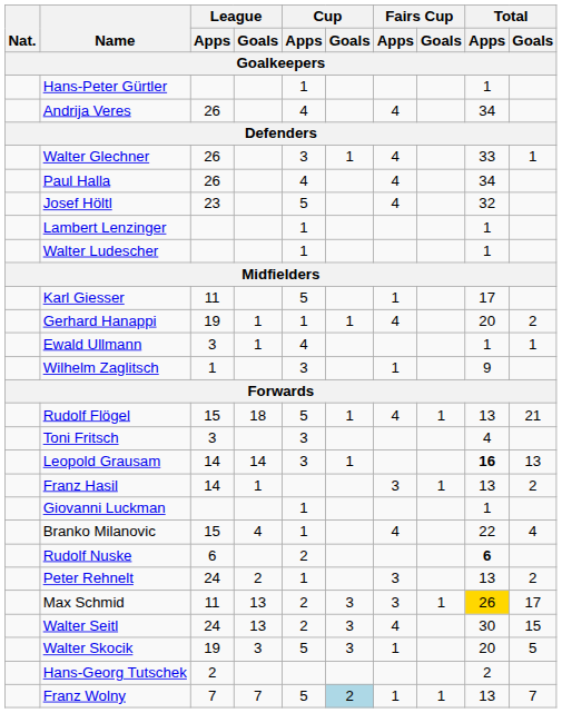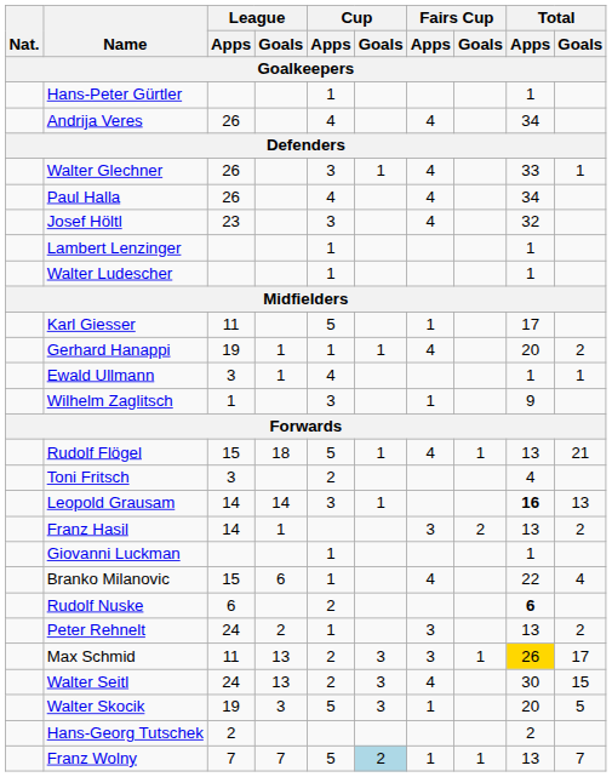 <table class="wikitable" style="text-align:center">
 <tr>
 <th rowspan="2" valign="bottom">Nat.</th>
 <th rowspan="2" valign="bottom">Name</th>
 <th colspan="2" width="85">League</th>
 <th colspan="2" width="85">Cup</th>
 <th colspan="2" width="85">Fairs Cup</th>
 <th colspan="2" width="85">Total</th>
 </tr>
 <tr>
 <th>Apps</th>
 <th>Goals</th>
 <th>Apps</th>
 <th>Goals</th>
 <th>Apps</th>
 <th>Goals</th>
 <th>Apps</th>
 <th>Goals</th>
 </tr>
 <tr>
 <th colspan=15>Goalkeepers</th>
 </tr>
 <tr>
 <td></td>
 <td align="left"><a href='#'>Hans-Peter Gürtler</a></td>
 <td></td>
 <td></td>
 <td>1</td>
 <td></td>
 <td></td>
 <td></td>
 <td>1</td>
 <td></td>
 </tr>
 <tr>
 <td></td>
 <td align="left"><a href='#'>Andrija Veres</a></td>
 <td>26</td>
 <td></td>
 <td>4</td>
 <td></td>
 <td>4</td>
 <td></td>
 <td>34</td>
 <td></td>
 </tr>
 <tr>
 <th colspan=15>Defenders</th>
 </tr>
 <tr>
 <td></td>
 <td align="left"><a href='#'>Walter Glechner</a></td>
 <td>26</td>
 <td></td>
 <td>3</td>
 <td>1</td>
 <td>4</td>
 <td></td>
 <td>33</td>
 <td>1</td>
 </tr>
 <tr>
 <td></td>
 <td align="left"><a href='#'>Paul Halla</a></td>
 <td>26</td>
 <td></td>
 <td>4</td>
 <td></td>
 <td>4</td>
 <td></td>
 <td>34</td>
 <td></td>
 </tr>
 <tr>
 <td></td>
 <td align="left"><a href='#'>Josef Höltl</a></td>
 <td>23</td>
 <td></td>
-<td>5</td>
+<td>3</td>
 <td></td>
 <td>4</td>
 <td></td>
 <td>32</td>
 <td></td>
 </tr>
 <tr>
 <td></td>
 <td align="left"><a href='#'>Lambert Lenzinger</a></td>
 <td></td>
 <td></td>
 <td>1</td>
 <td></td>
 <td></td>
 <td></td>
 <td>1</td>
 <td></td>
 </tr>
 <tr>
 <td></td>
 <td align="left"><a href='#'>Walter Ludescher</a></td>
 <td></td>
 <td></td>
 <td>1</td>
 <td></td>
 <td></td>
 <td></td>
 <td>1</td>
 <td></td>
 </tr>
 <tr>
 <th colspan=15>Midfielders</th>
 </tr>
 <tr>
 <td></td>
 <td align="left"><a href='#'>Karl Giesser</a></td>
 <td>11</td>
 <td></td>
 <td>5</td>
 <td></td>
 <td>1</td>
 <td></td>
 <td>17</td>
 <td></td>
 </tr>
 <tr>
 <td></td>
 <td align="left"><a href='#'>Gerhard Hanappi</a></td>
 <td>19</td>
 <td>1</td>
 <td>1</td>
 <td>1</td>
 <td>4</td>
 <td></td>
 <td>20</td>
 <td>2</td>
 </tr>
 <tr>
 <td></td>
 <td align="left"><a href='#'>Ewald Ullmann</a></td>
 <td>3</td>
 <td>1</td>
 <td>4</td>
 <td></td>
 <td></td>
 <td></td>
 <td>1</td>
 <td>1</td>
 </tr>
 <tr>
 <td></td>
 <td align="left"><a href='#'>Wilhelm Zaglitsch</a></td>
 <td>1</td>
 <td></td>
 <td>3</td>
 <td></td>
 <td>1</td>
 <td></td>
 <td>9</td>
 <td></td>
 </tr>
 <tr>
 <th colspan=15>Forwards</th>
 </tr>
 <tr>
 <td></td>
 <td align="left"><a href='#'>Rudolf Flögel</a></td>
 <td>15</td>
 <td>18</td>
 <td>5</td>
 <td>1</td>
 <td>4</td>
 <td>1</td>
 <td>13</td>
 <td>21</td>
 </tr>
 <tr>
 <td></td>
 <td align="left"><a href='#'>Toni Fritsch</a></td>
 <td>3</td>
 <td></td>
-<td>3</td>
+<td>2</td>
 <td></td>
 <td></td>
 <td></td>
 <td>4</td>
 <td></td>
 </tr>
 <tr>
 <td></td>
 <td align="left"><a href='#'>Leopold Grausam</a></td>
 <td>14</td>
 <td>14</td>
 <td>3</td>
 <td>1</td>
 <td></td>
 <td></td>
 <td><strong>16</strong></td>
 <td>13</td>
 </tr>
 <tr>
 <td></td>
 <td align="left"><a href='#'>Franz Hasil</a></td>
 <td>14</td>
 <td>1</td>
 <td></td>
 <td></td>
 <td>3</td>
-<td>1</td>
+<td>2</td>
 <td>13</td>
 <td>2</td>
 </tr>
 <tr>
 <td></td>
 <td align="left"><a href='#'>Giovanni Luckman</a></td>
 <td></td>
 <td></td>
 <td>1</td>
 <td></td>
 <td></td>
 <td></td>
 <td>1</td>
 <td></td>
 </tr>
 <tr>
 <td></td>
 <td align="left">Branko Milanovic</td>
 <td>15</td>
-<td>4</td>
+<td>6</td>
 <td>1</td>
 <td></td>
 <td>4</td>
 <td></td>
 <td>22</td>
 <td>4</td>
 </tr>
 <tr>
 <td></td>
 <td align="left"><a href='#'>Rudolf Nuske</a></td>
 <td>6</td>
 <td></td>
 <td>2</td>
 <td></td>
 <td></td>
 <td></td>
 <td><strong>6</strong></td>
 <td></td>
 </tr>
 <tr>
 <td></td>
 <td align="left"><a href='#'>Peter Rehnelt</a></td>
 <td>24</td>
 <td>2</td>
 <td>1</td>
 <td></td>
 <td>3</td>
 <td></td>
 <td>13</td>
 <td>2</td>
 </tr>
 <tr>
 <td></td>
 <td align="left">Max Schmid</td>
 <td>11</td>
 <td>13</td>
 <td>2</td>
 <td>3</td>
 <td>3</td>
 <td>1</td>
 <td style="background: gold;">26</td>
 <td>17</td>
 </tr>
 <tr>
 <td></td>
 <td align="left"><a href='#'>Walter Seitl</a></td>
 <td>24</td>
 <td>13</td>
 <td>2</td>
 <td>3</td>
 <td>4</td>
 <td></td>
 <td>30</td>
 <td>15</td>
 </tr>
 <tr>
 <td></td>
 <td align="left"><a href='#'>Walter Skocik</a></td>
 <td>19</td>
 <td>3</td>
 <td>5</td>
 <td>3</td>
 <td>1</td>
 <td></td>
 <td>20</td>
 <td>5</td>
 </tr>
 <tr>
 <td></td>
 <td align="left"><a href='#'>Hans-Georg Tutschek</a></td>
 <td>2</td>
 <td></td>
 <td></td>
 <td></td>
 <td></td>
 <td></td>
 <td>2</td>
 <td></td>
 </tr>
 <tr>
 <td></td>
 <td align="left"><a href='#'>Franz Wolny</a></td>
 <td>7</td>
 <td>7</td>
 <td>5</td>
 <td style="background: lightblue;">2</td>
 <td>1</td>
 <td>1</td>
 <td>13</td>
 <td>7</td>
 </tr>
 </table>
